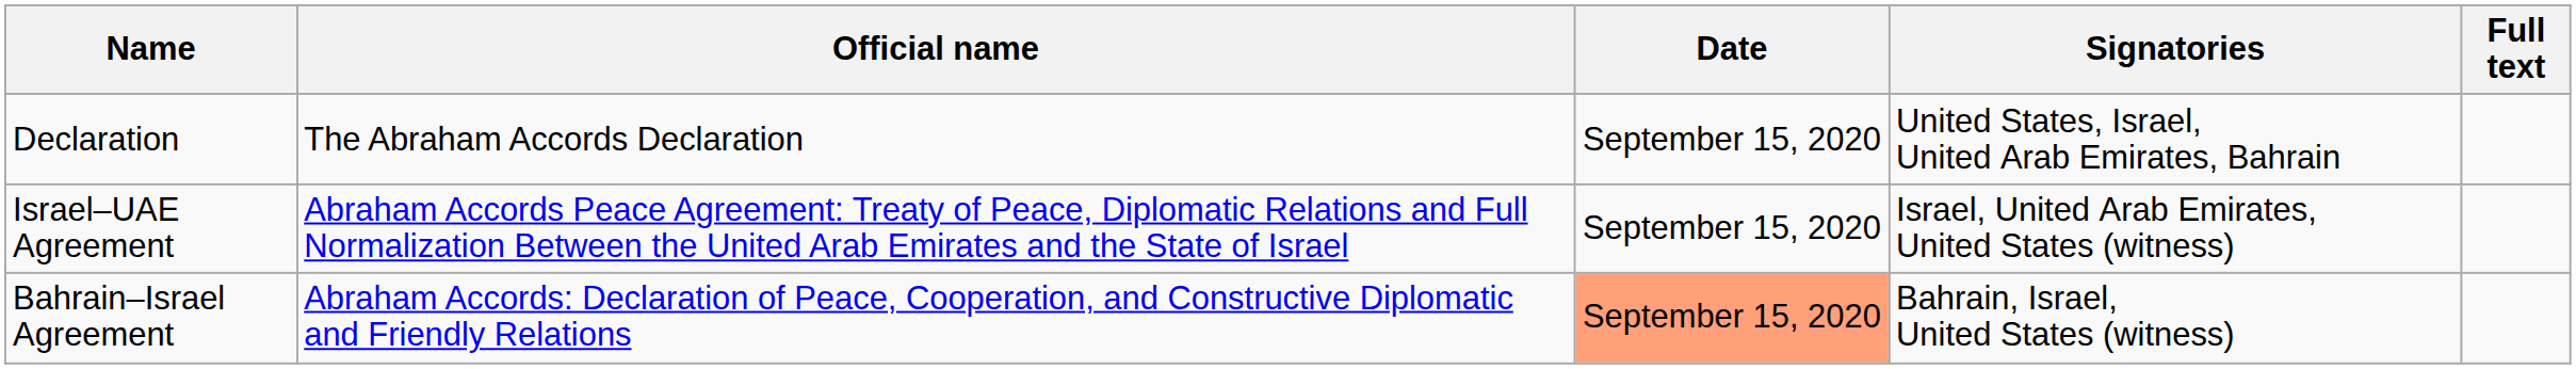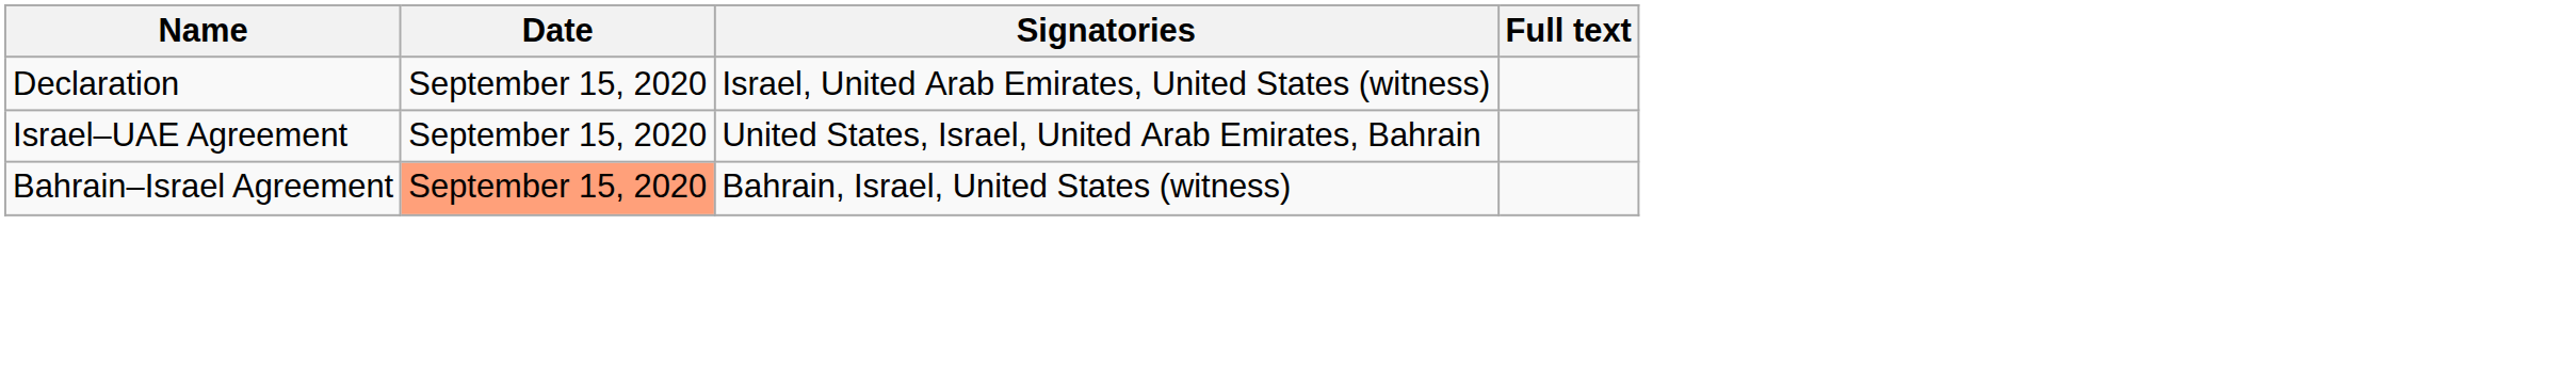 <table class="wikitable">
 <tr>
 <th>Name</th>
-<th>Official name</th>
 <th>Date</th>
 <th>Signatories</th>
 <th>Full text</th>
 </tr>
 <tr>
 <td>Declaration</td>
-<td>The Abraham Accords Declaration</td>
 <td>September 15, 2020</td>
+<td>Israel, United Arab Emirates, United States (witness)</td>
+<td></td>
+</tr>
+<tr>
+<td>Israel–UAE Agreement</td>
+<td>September 15, 2020</td>
 <td>United States, Israel, United Arab Emirates, Bahrain</td>
 <td></td>
 </tr>
 <tr>
-<td>Israel–UAE Agreement</td>
-<td><a href='#'>Abraham Accords Peace Agreement: Treaty of Peace, Diplomatic Relations and Full Normalization Between the United Arab Emirates and the State of Israel</a></td>
-<td>September 15, 2020</td>
-<td>Israel, United Arab Emirates, United States (witness)</td>
-<td></td>
-</tr>
-<tr>
 <td>Bahrain–Israel Agreement</td>
-<td><a href='#'>Abraham Accords: Declaration of Peace, Cooperation, and Constructive Diplomatic and Friendly Relations</a></td>
 <td style="background: lightsalmon;">September 15, 2020</td>
 <td>Bahrain, Israel, United States (witness)</td>
 <td></td>
 </tr>
 </table>
